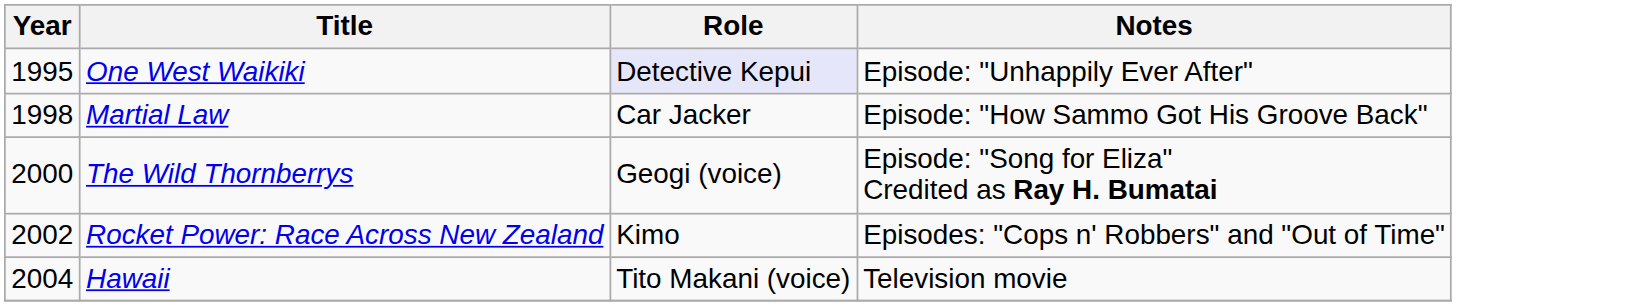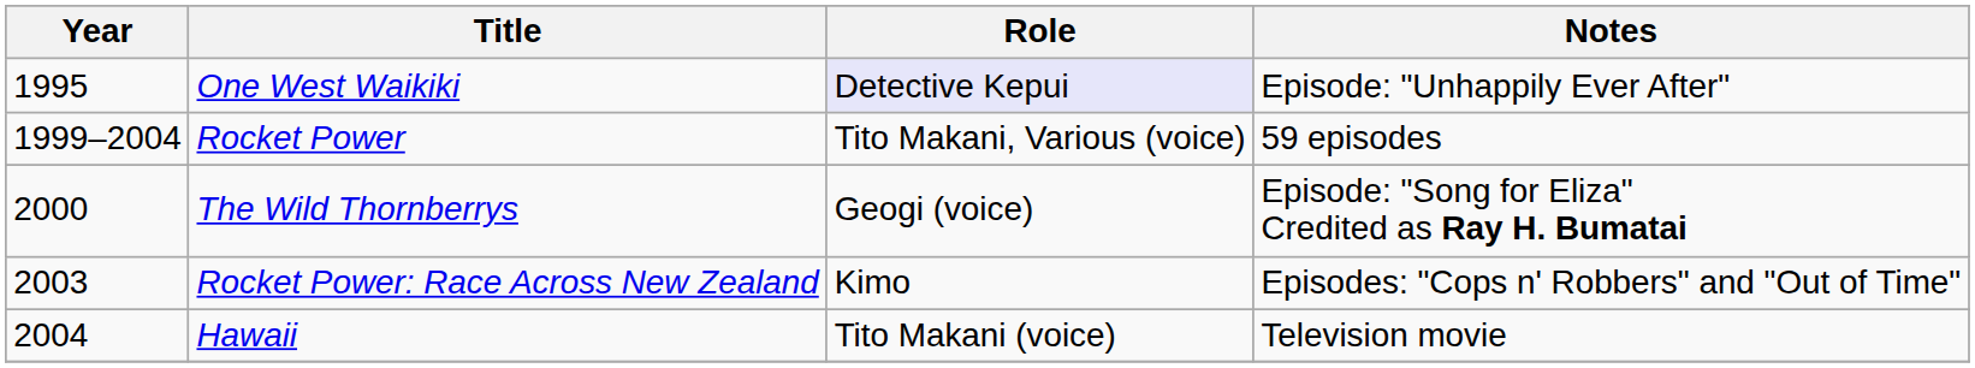 <table class="wikitable sortable">
 <tr>
 <th>Year</th>
 <th>Title</th>
 <th>Role</th>
 <th>Notes</th>
 </tr>
 <tr>
 <td>1995</td>
 <td><em><a href='#'>One West Waikiki</a></em></td>
 <td style="background: lavender;">Detective Kepui</td>
 <td>Episode: "Unhappily Ever After"</td>
 </tr>
 <tr>
-<td>1998</td>
-<td><em><a href='#'>Martial Law</a></em></td>
-<td>Car Jacker</td>
-<td>Episode: "How Sammo Got His Groove Back"</td>
+<td>1999–2004</td>
+<td><em><a href='#'>Rocket Power</a></em></td>
+<td>Tito Makani, Various (voice)</td>
+<td>59 episodes</td>
 </tr>
 <tr>
 <td>2000</td>
 <td><em><a href='#'>The Wild Thornberrys</a></em></td>
 <td>Geogi (voice)</td>
 <td>Episode: "Song for Eliza"<br>Credited as <strong>Ray H. Bumatai</strong></td>
 </tr>
 <tr>
-<td>2002</td>
+<td>2003</td>
 <td><em><a href='#'>Rocket Power: Race Across New Zealand</a></em></td>
 <td>Kimo</td>
 <td>Episodes: "Cops n' Robbers" and "Out of Time"</td>
 </tr>
 <tr>
 <td>2004</td>
 <td><em><a href='#'>Hawaii</a></em></td>
 <td>Tito Makani (voice)</td>
 <td>Television movie</td>
 </tr>
 <tr>
 </tr>
 </table>
